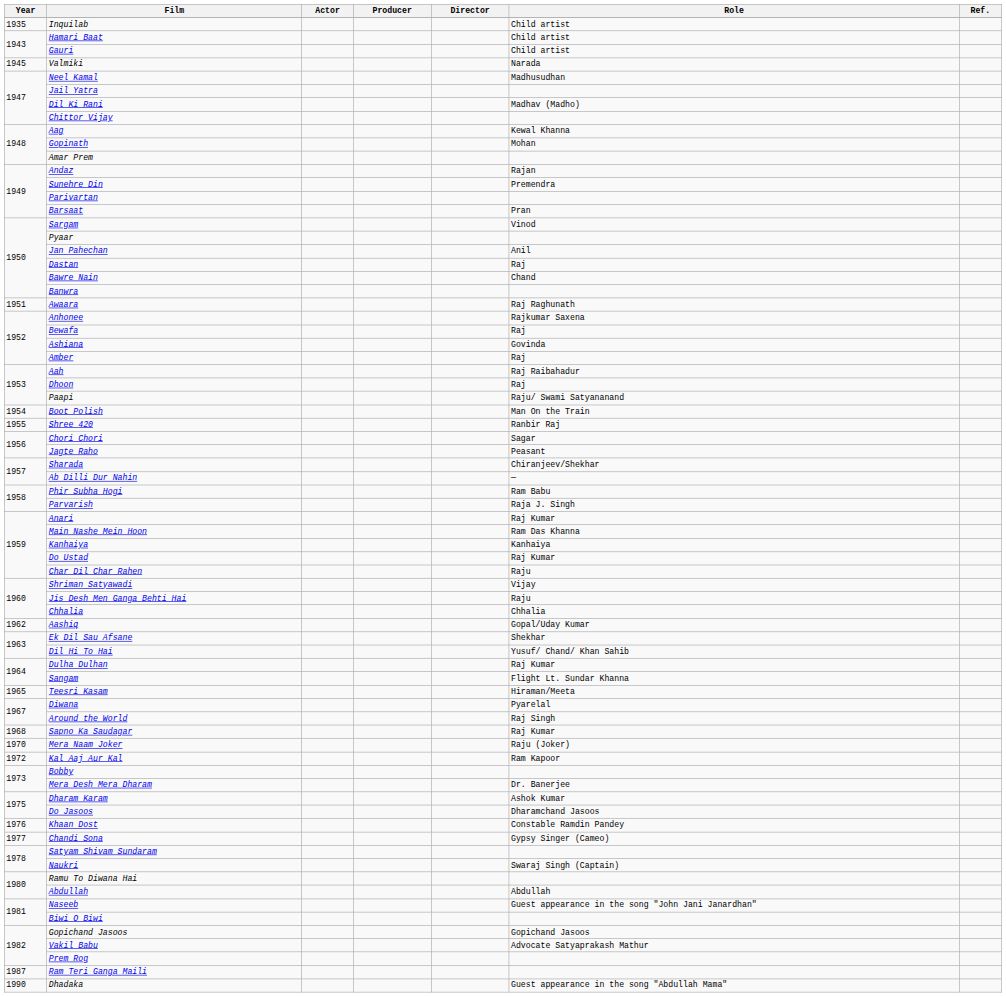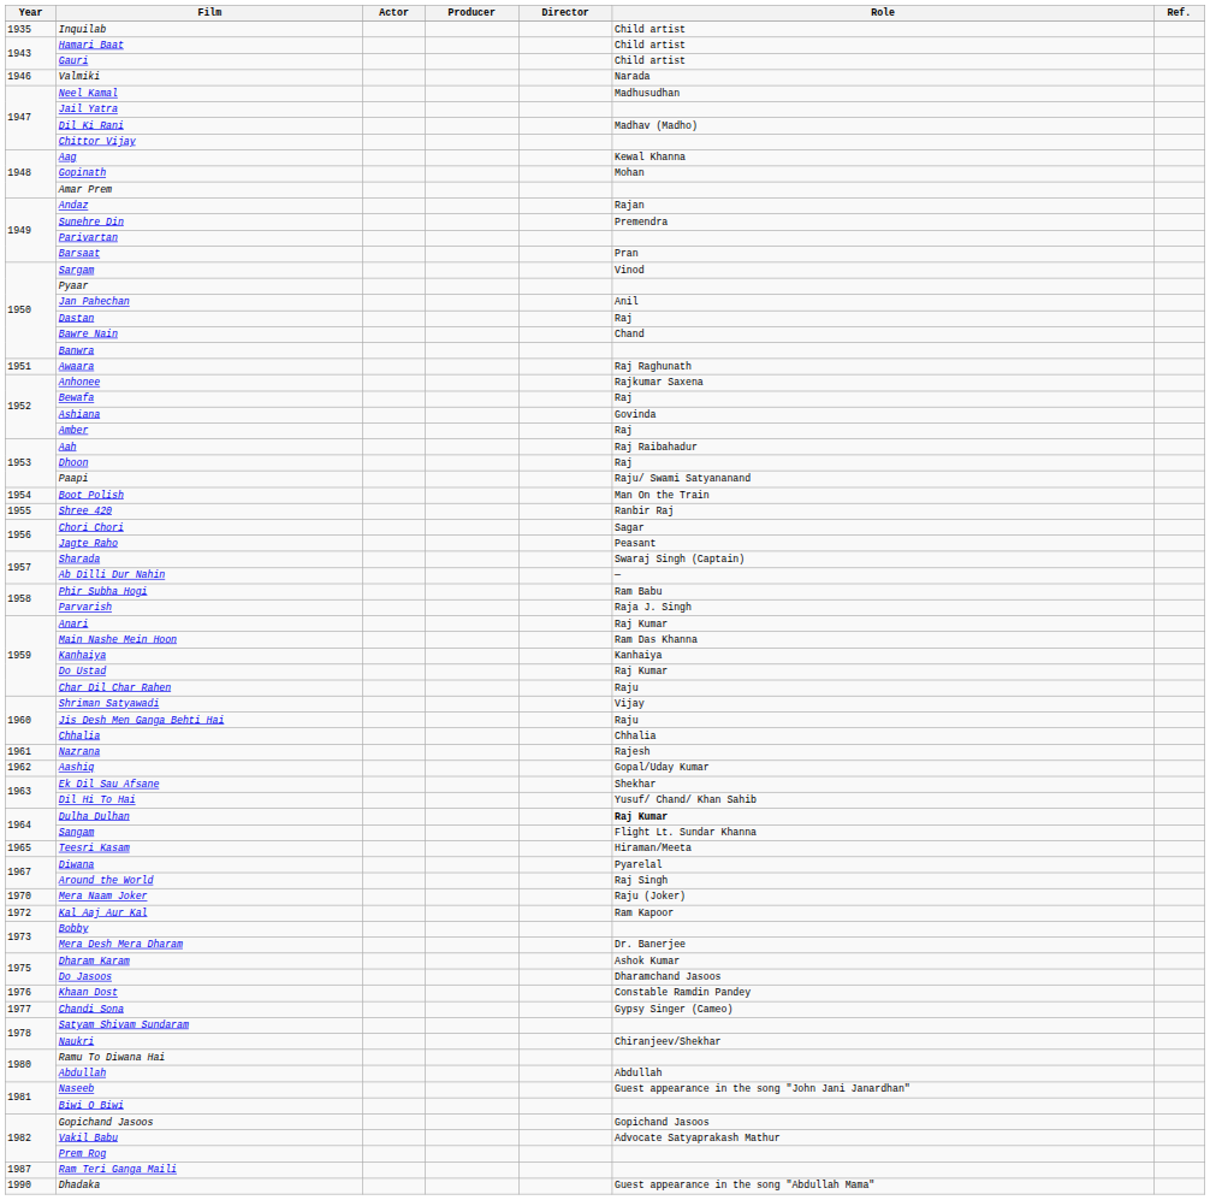 <table class="wikitable sortable" style="width:100%;">
 <tr>
 <th>Year</th>
 <th>Film</th>
 <th>Actor</th>
 <th>Producer</th>
 <th>Director</th>
 <th>Role</th>
 <th class="unsortable">Ref.</th>
 </tr>
 <tr>
 </tr>
 <tr>
 </tr>
 <tr>
 <td>1935</td>
 <td scope="row" align="left"><em>Inquilab</em></td>
 <td></td>
 <td></td>
 <td></td>
 <td>Child artist</td>
 <td></td>
 </tr>
 <tr>
 <td rowspan="2">1943</td>
 <td scope="row" align="left"><em><a href='#'>Hamari Baat</a></em></td>
 <td></td>
 <td></td>
 <td></td>
 <td>Child artist</td>
 <td></td>
 </tr>
 <tr>
 <td scope="row" align="left"><em><a href='#'>Gauri</a></em></td>
 <td></td>
 <td></td>
 <td></td>
 <td>Child artist</td>
 <td style="text-align:center;"></td>
 </tr>
 <tr>
-<td>1945</td>
+<td>1946</td>
 <td scope="row" align="left"><em>Valmiki</em></td>
 <td></td>
 <td></td>
 <td></td>
 <td>Narada</td>
 <td style="text-align:center;"></td>
 </tr>
 <tr>
 <td rowspan="4">1947</td>
 <td scope="row" align="left"><em><a href='#'>Neel Kamal</a></em></td>
 <td></td>
 <td></td>
 <td></td>
 <td>Madhusudhan</td>
 <td></td>
 </tr>
 <tr>
 <td scope="row" align="left"><em><a href='#'>Jail Yatra</a></em></td>
 <td></td>
 <td></td>
 <td></td>
 <td></td>
 <td style="text-align:center;"></td>
 </tr>
 <tr>
 <td scope="row" align="left"><em><a href='#'>Dil Ki Rani</a></em></td>
 <td></td>
 <td></td>
 <td></td>
 <td>Madhav (Madho)</td>
 <td style="text-align:center;"></td>
 </tr>
 <tr>
 <td scope="row" align="left"><em><a href='#'>Chittor Vijay</a></em></td>
 <td></td>
 <td></td>
 <td></td>
 <td></td>
 <td style="text-align:center;"></td>
 </tr>
 <tr>
 <td rowspan="3">1948</td>
 <td scope="row" align="left"><em><a href='#'>Aag</a></em></td>
 <td></td>
 <td></td>
 <td></td>
 <td>Kewal Khanna</td>
 <td style="text-align:center;"></td>
 </tr>
 <tr>
 <td scope="row" align="left"><em><a href='#'>Gopinath</a></em></td>
 <td></td>
 <td></td>
 <td></td>
 <td>Mohan</td>
 <td style="text-align:center;"></td>
 </tr>
 <tr>
 <td scope="row" align="left"><em>Amar Prem</em></td>
 <td></td>
 <td></td>
 <td></td>
 <td></td>
 <td style="text-align:center;"></td>
 </tr>
 <tr>
 <td rowspan="4">1949</td>
 <td scope="row" align="left"><em><a href='#'>Andaz</a></em></td>
 <td></td>
 <td></td>
 <td></td>
 <td>Rajan</td>
 <td style="text-align:center;"></td>
 </tr>
 <tr>
 <td scope="row" align="left"><em><a href='#'>Sunehre Din</a></em></td>
 <td></td>
 <td></td>
 <td></td>
 <td>Premendra</td>
 <td style="text-align:center;"></td>
 </tr>
 <tr>
 <td scope="row" align="left"><em><a href='#'>Parivartan</a></em></td>
 <td></td>
 <td></td>
 <td></td>
 <td></td>
 <td style="text-align:center;"></td>
 </tr>
 <tr>
 <td scope="row" align="left"><em><a href='#'>Barsaat</a></em></td>
 <td></td>
 <td></td>
 <td></td>
 <td>Pran</td>
 <td style="text-align:center;"></td>
 </tr>
 <tr>
 <td rowspan="6">1950</td>
 <td scope="row" align="left"><em><a href='#'>Sargam</a></em></td>
 <td></td>
 <td></td>
 <td></td>
 <td>Vinod</td>
 <td></td>
 </tr>
 <tr>
 <td scope="row" align="left"><em>Pyaar</em></td>
 <td></td>
 <td></td>
 <td></td>
 <td></td>
 <td style="text-align:center;"></td>
 </tr>
 <tr>
 <td scope="row" align="left"><em><a href='#'>Jan Pahechan</a></em></td>
 <td></td>
 <td></td>
 <td></td>
 <td>Anil</td>
 <td style="text-align:center;"></td>
 </tr>
 <tr>
 <td scope="row" align="left"><em><a href='#'>Dastan</a></em></td>
 <td></td>
 <td></td>
 <td></td>
 <td>Raj</td>
 <td style="text-align:center;"></td>
 </tr>
 <tr>
 <td scope="row" align="left"><em><a href='#'>Bawre Nain</a></em></td>
 <td></td>
 <td></td>
 <td></td>
 <td>Chand</td>
 <td style="text-align:center;"></td>
 </tr>
 <tr>
 <td scope="row" align="left"><em><a href='#'>Banwra</a></em></td>
 <td></td>
 <td></td>
 <td></td>
 <td></td>
 <td style="text-align:center;"></td>
 </tr>
 <tr>
 <td>1951</td>
 <td scope="row" align="left"><em><a href='#'>Awaara</a></em></td>
 <td></td>
 <td></td>
 <td></td>
 <td>Raj Raghunath</td>
 <td style="text-align:center;"></td>
 </tr>
 <tr>
 <td rowspan="4">1952</td>
 <td scope="row" align="left"><em><a href='#'>Anhonee</a></em></td>
 <td></td>
 <td></td>
 <td></td>
 <td>Rajkumar Saxena</td>
 <td style="text-align:center;"></td>
 </tr>
 <tr>
 <td scope="row" align="left"><em><a href='#'>Bewafa</a></em></td>
 <td></td>
 <td></td>
 <td></td>
 <td>Raj</td>
 <td style="text-align:center;"></td>
 </tr>
 <tr>
 <td scope="row" align="left"><em><a href='#'>Ashiana</a></em></td>
 <td></td>
 <td></td>
 <td></td>
 <td>Govinda</td>
 <td style="text-align:center;"></td>
 </tr>
 <tr>
 <td scope="row" align="left"><em><a href='#'>Amber</a></em></td>
 <td></td>
 <td></td>
 <td></td>
 <td>Raj</td>
 <td style="text-align:center;"></td>
 </tr>
 <tr>
 <td rowspan="3">1953</td>
 <td scope="row" align="left"><em><a href='#'>Aah</a></em></td>
 <td></td>
 <td></td>
 <td></td>
 <td>Raj Raibahadur</td>
 <td style="text-align:center;"></td>
 </tr>
 <tr>
 <td scope="row" align="left"><em><a href='#'>Dhoon</a></em></td>
 <td></td>
 <td></td>
 <td></td>
 <td>Raj</td>
 <td style="text-align:center;"></td>
 </tr>
 <tr>
 <td scope="row" align="left"><em>Paapi</em></td>
 <td></td>
 <td></td>
 <td></td>
 <td>Raju/ Swami Satyananand</td>
 <td style="text-align:center;"></td>
 </tr>
 <tr>
 <td>1954</td>
 <td scope="row" align="left"><em><a href='#'>Boot Polish</a></em></td>
 <td></td>
 <td></td>
 <td></td>
 <td>Man On the Train</td>
 <td style="text-align:center;"></td>
 </tr>
 <tr>
 <td>1955</td>
 <td scope="row" align="left"><em><a href='#'>Shree 420</a></em></td>
 <td></td>
 <td></td>
 <td></td>
 <td>Ranbir Raj</td>
 <td style="text-align:center;"></td>
 </tr>
 <tr>
 <td rowspan="2">1956</td>
 <td scope="row" align="left"><em><a href='#'>Chori Chori</a></em></td>
 <td></td>
 <td></td>
 <td></td>
 <td>Sagar</td>
 <td style="text-align:center;"></td>
 </tr>
 <tr>
 <td scope="row" align="left"><em><a href='#'>Jagte Raho</a></em></td>
 <td></td>
 <td></td>
 <td></td>
 <td>Peasant</td>
 <td style="text-align:center;"></td>
 </tr>
 <tr>
 <td rowspan="2">1957</td>
 <td scope="row" align="left"><em><a href='#'>Sharada</a></em></td>
 <td></td>
 <td></td>
 <td></td>
-<td>Chiranjeev/Shekhar</td>
+<td>Swaraj Singh (Captain)</td>
 <td style="text-align:center;"></td>
 </tr>
 <tr>
 <td scope="row" align="left"><em><a href='#'>Ab Dilli Dur Nahin</a></em></td>
 <td></td>
 <td></td>
 <td></td>
 <td>—</td>
 <td style="text-align:center;"></td>
 </tr>
 <tr>
 <td rowspan="2">1958</td>
 <td scope="row" align="left"><em><a href='#'>Phir Subha Hogi</a></em></td>
 <td></td>
 <td></td>
 <td></td>
 <td>Ram Babu</td>
 <td style="text-align:center;"></td>
 </tr>
 <tr>
 <td scope="row" align="left"><em><a href='#'>Parvarish</a></em></td>
 <td></td>
 <td></td>
 <td></td>
 <td>Raja J. Singh</td>
 <td style="text-align:center;"></td>
 </tr>
 <tr>
 <td rowspan="5">1959</td>
 <td scope="row" align="left"><em><a href='#'>Anari</a></em></td>
 <td></td>
 <td></td>
 <td></td>
 <td>Raj Kumar</td>
 <td style="text-align:center;"></td>
 </tr>
 <tr>
 <td scope="row" align="left"><em><a href='#'>Main Nashe Mein Hoon</a></em></td>
 <td></td>
 <td></td>
 <td></td>
 <td>Ram Das Khanna</td>
 <td style="text-align:center;"></td>
 </tr>
 <tr>
 <td scope="row" align="left"><em><a href='#'>Kanhaiya</a></em></td>
 <td></td>
 <td></td>
 <td></td>
 <td>Kanhaiya</td>
 <td style="text-align:center;"></td>
 </tr>
 <tr>
 <td scope="row" align="left"><em><a href='#'>Do Ustad</a></em></td>
 <td></td>
 <td></td>
 <td></td>
 <td>Raj Kumar</td>
 <td style="text-align:center;"></td>
 </tr>
 <tr>
 <td scope="row" align="left"><em><a href='#'>Char Dil Char Rahen</a></em></td>
 <td></td>
 <td></td>
 <td></td>
 <td>Raju</td>
 <td style="text-align:center;"></td>
 </tr>
 <tr>
 <td rowspan="3">1960</td>
 <td scope="row" align="left"><em><a href='#'>Shriman Satyawadi</a></em></td>
 <td></td>
 <td></td>
 <td></td>
 <td>Vijay</td>
 <td style="text-align:center;"></td>
 </tr>
 <tr>
 <td scope="row" align="left"><em><a href='#'>Jis Desh Men Ganga Behti Hai</a></em></td>
 <td></td>
 <td></td>
 <td></td>
 <td>Raju</td>
 <td style="text-align:center;"></td>
 </tr>
 <tr>
 <td scope="row" align="left"><em><a href='#'>Chhalia</a></em></td>
 <td></td>
 <td></td>
 <td></td>
 <td>Chhalia</td>
 <td style="text-align:center;"></td>
 </tr>
 <tr>
+<td>1961</td>
+<td scope="row" align="left"><em><a href='#'>Nazrana</a></em></td>
+<td></td>
+<td></td>
+<td></td>
+<td>Rajesh</td>
+<td style="text-align:center;"></td>
+</tr>
+<tr>
 <td>1962</td>
 <td scope="row" align="left"><em><a href='#'>Aashiq</a></em></td>
 <td></td>
 <td></td>
 <td></td>
 <td>Gopal/Uday Kumar</td>
 <td style="text-align:center;"></td>
 </tr>
 <tr>
 <td rowspan="2">1963</td>
 <td scope="row" align="left"><em><a href='#'>Ek Dil Sau Afsane</a></em></td>
 <td></td>
 <td></td>
 <td></td>
 <td>Shekhar</td>
 <td style="text-align:center;"></td>
 </tr>
 <tr>
 <td scope="row" align="left"><em><a href='#'>Dil Hi To Hai</a></em></td>
 <td></td>
 <td></td>
 <td></td>
 <td>Yusuf/ Chand/ Khan Sahib</td>
 <td style="text-align:center;"></td>
 </tr>
 <tr>
 <td rowspan="2">1964</td>
 <td scope="row" align="left"><em><a href='#'>Dulha Dulhan</a></em></td>
 <td></td>
 <td></td>
 <td></td>
-<td>Raj Kumar</td>
+<td><strong>Raj Kumar</strong></td>
 <td style="text-align:center;"></td>
 </tr>
 <tr>
 <td scope="row" align="left"><em><a href='#'>Sangam</a></em></td>
 <td></td>
 <td></td>
 <td></td>
 <td>Flight Lt. Sundar Khanna</td>
 <td style="text-align:center;"></td>
 </tr>
 <tr>
 <td>1965</td>
 <td scope="row" align="left"><em><a href='#'>Teesri Kasam</a></em></td>
 <td></td>
 <td></td>
 <td></td>
 <td>Hiraman/Meeta</td>
 <td style="text-align:center;"></td>
 </tr>
 <tr>
 <td rowspan="2">1967</td>
 <td scope="row" align="left"><em><a href='#'>Diwana</a></em></td>
 <td></td>
 <td></td>
 <td></td>
 <td>Pyarelal</td>
 <td style="text-align:center;"></td>
 </tr>
 <tr>
 <td scope="row" align="left"><em><a href='#'>Around the World</a></em></td>
 <td></td>
 <td></td>
 <td></td>
 <td>Raj Singh</td>
-<td style="text-align:center;"></td>
-</tr>
-<tr>
-<td>1968</td>
-<td scope="row" align="left"><em><a href='#'>Sapno Ka Saudagar</a></em></td>
-<td></td>
-<td></td>
-<td></td>
-<td>Raj Kumar</td>
 <td style="text-align:center;"></td>
 </tr>
 <tr>
 <td>1970</td>
 <td scope="row" align="left"><em><a href='#'>Mera Naam Joker</a></em></td>
 <td></td>
 <td></td>
 <td></td>
 <td>Raju (Joker)</td>
 <td style="text-align:center;"></td>
 </tr>
 <tr>
 <td>1972</td>
 <td scope="row" align="left"><em><a href='#'>Kal Aaj Aur Kal</a></em></td>
 <td></td>
 <td></td>
 <td></td>
 <td>Ram Kapoor</td>
 <td style="text-align:center;"></td>
 </tr>
 <tr>
 <td rowspan="2">1973</td>
 <td scope="row" align="left"><em><a href='#'>Bobby</a></em></td>
 <td></td>
 <td></td>
 <td></td>
 <td></td>
 <td style="text-align:center;"></td>
 </tr>
 <tr>
 <td scope="row" align="left"><em><a href='#'>Mera Desh Mera Dharam</a></em></td>
 <td></td>
 <td></td>
 <td></td>
 <td>Dr. Banerjee</td>
 <td style="text-align:center;"></td>
 </tr>
 <tr>
 <td rowspan="2">1975</td>
 <td scope="row" align="left"><em><a href='#'>Dharam Karam</a></em></td>
 <td></td>
 <td></td>
 <td></td>
 <td>Ashok Kumar</td>
 <td style="text-align:center;"></td>
 </tr>
 <tr>
 <td scope="row" align="left"><em><a href='#'>Do Jasoos</a></em></td>
 <td></td>
 <td></td>
 <td></td>
 <td>Dharamchand Jasoos</td>
 <td style="text-align:center;"></td>
 </tr>
 <tr>
 <td>1976</td>
 <td scope="row" align="left"><em><a href='#'>Khaan Dost</a></em></td>
 <td></td>
 <td></td>
 <td></td>
 <td>Constable Ramdin Pandey</td>
 <td style="text-align:center;"></td>
 </tr>
 <tr>
 <td>1977</td>
 <td scope="row" align="left"><em><a href='#'>Chandi Sona</a></em></td>
 <td></td>
 <td></td>
 <td></td>
 <td>Gypsy Singer (Cameo)</td>
 <td style="text-align:center;"></td>
 </tr>
 <tr>
 <td rowspan="2">1978</td>
 <td scope="row" align="left"><em><a href='#'>Satyam Shivam Sundaram</a></em></td>
 <td></td>
 <td></td>
 <td></td>
 <td></td>
 <td style="text-align:center;"></td>
 </tr>
 <tr>
 <td scope="row" align="left"><em><a href='#'>Naukri</a></em></td>
 <td></td>
 <td></td>
 <td></td>
-<td>Swaraj Singh (Captain)</td>
+<td>Chiranjeev/Shekhar</td>
 <td style="text-align:center;"></td>
 </tr>
 <tr>
 <td rowspan="2">1980</td>
 <td scope="row" align="left"><em>Ramu To Diwana Hai</em></td>
 <td></td>
 <td></td>
 <td></td>
 <td></td>
 <td></td>
 </tr>
 <tr>
 <td scope="row" align="left"><em><a href='#'>Abdullah</a></em></td>
 <td></td>
 <td></td>
 <td></td>
 <td>Abdullah</td>
 <td style="text-align:center;"></td>
 </tr>
 <tr>
 <td rowspan="2">1981</td>
 <td scope="row" align="left"><em><a href='#'>Naseeb</a></em></td>
 <td></td>
 <td></td>
 <td></td>
 <td>Guest appearance in the song "John Jani Janardhan"</td>
 <td style="text-align:center;"></td>
 </tr>
 <tr>
 <td scope="row" align="left"><em><a href='#'>Biwi O Biwi</a></em></td>
 <td></td>
 <td></td>
 <td></td>
 <td></td>
 <td style="text-align:center;"></td>
 </tr>
 <tr>
 <td rowspan="3">1982</td>
 <td scope="row" align="left"><em>Gopichand Jasoos</em></td>
 <td></td>
 <td></td>
 <td></td>
 <td>Gopichand Jasoos</td>
 <td style="text-align:center;"></td>
 </tr>
 <tr>
 <td scope="row" align="left"><em><a href='#'>Vakil Babu</a></em></td>
 <td></td>
 <td></td>
 <td></td>
 <td>Advocate Satyaprakash Mathur</td>
 <td style="text-align:center;"></td>
 </tr>
 <tr>
 <td scope="row" align="left"><em><a href='#'>Prem Rog</a></em></td>
 <td></td>
 <td></td>
 <td></td>
 <td></td>
 <td style="text-align:center;"></td>
 </tr>
 <tr>
 <td>1987</td>
 <td scope="row" align="left"><em><a href='#'>Ram Teri Ganga Maili</a></em></td>
 <td></td>
 <td></td>
 <td></td>
 <td></td>
 <td style="text-align:center;"></td>
 </tr>
 <tr>
 <td>1990</td>
 <td scope="row" align="left"><em>Dhadaka</em></td>
 <td></td>
 <td></td>
 <td></td>
 <td>Guest appearance in the song "Abdullah Mama"</td>
 <td></td>
 </tr>
 </table>
